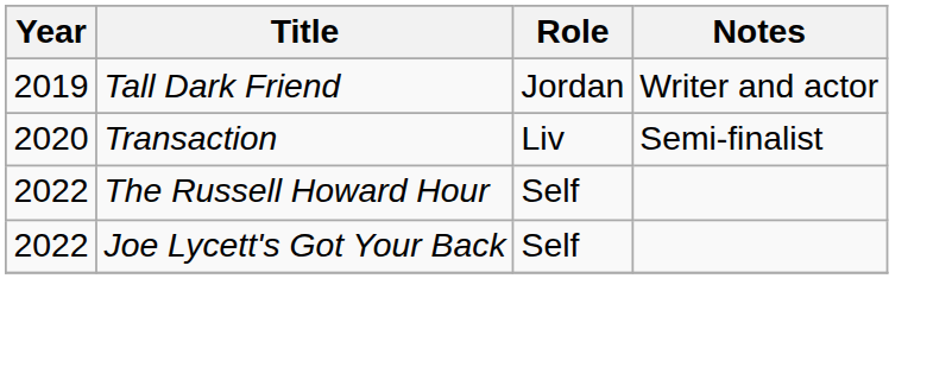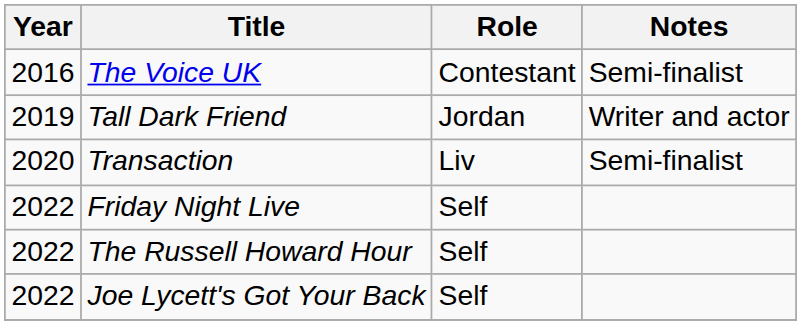 <table class="wikitable sortable">
 <tr>
 <th>Year</th>
 <th>Title</th>
 <th>Role</th>
 <th>Notes</th>
+</tr>
+<tr>
+<td>2016</td>
+<td><em><a href='#'>The Voice UK</a></em></td>
+<td>Contestant</td>
+<td>Semi-finalist</td>
 </tr>
 <tr>
 <td>2019</td>
 <td><em>Tall Dark Friend</em></td>
 <td>Jordan</td>
 <td>Writer and actor</td>
 </tr>
 <tr>
 <td>2020</td>
 <td><em>Transaction</em></td>
 <td>Liv</td>
 <td>Semi-finalist</td>
+</tr>
+<tr>
+<td>2022</td>
+<td><em>Friday Night Live</em></td>
+<td>Self</td>
+<td></td>
 </tr>
 <tr>
 <td>2022</td>
 <td><em>The Russell Howard Hour</em></td>
 <td>Self</td>
 <td></td>
 </tr>
 <tr>
 <td>2022</td>
 <td><em>Joe Lycett's Got Your Back</em></td>
 <td>Self</td>
 <td></td>
 </tr>
 <tr>
 </tr>
 </table>
